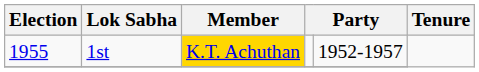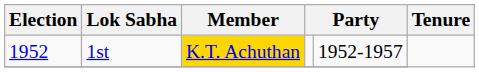 <table class="wikitable sortable">
 <tr>
 <th>Election</th>
 <th>Lok Sabha</th>
 <th>Member</th>
 <th colspan="2">Party</th>
 <th>Tenure</th>
 </tr>
 <tr>
-<td><a href='#'>1955</a></td>
+<td><a href='#'>1952</a></td>
 <td><a href='#'>1st</a></td>
 <td style="background: gold;"><a href='#'>K.T. Achuthan</a></td>
 <td></td>
 <td>1952-1957</td>
 </tr>
 <tr>
 </tr>
 </table>
